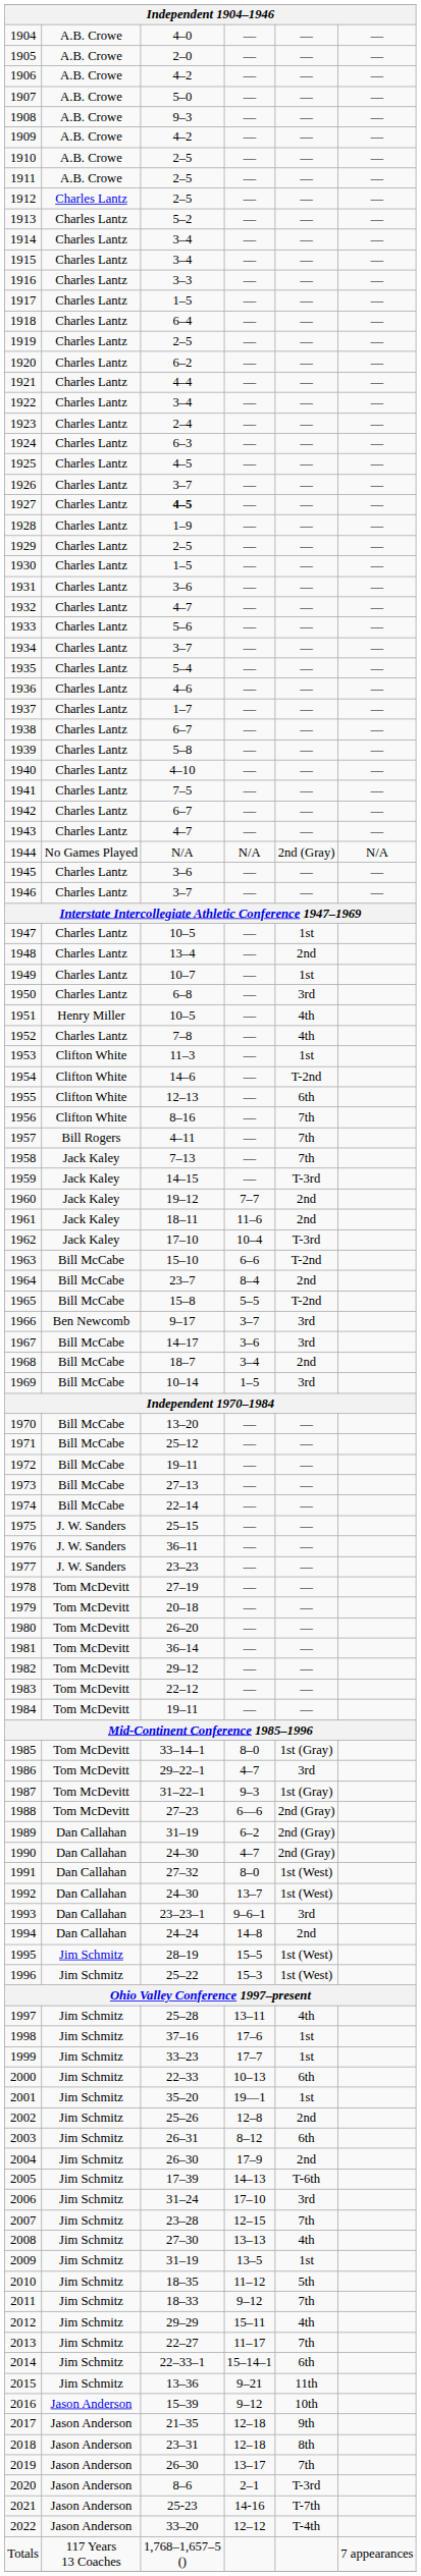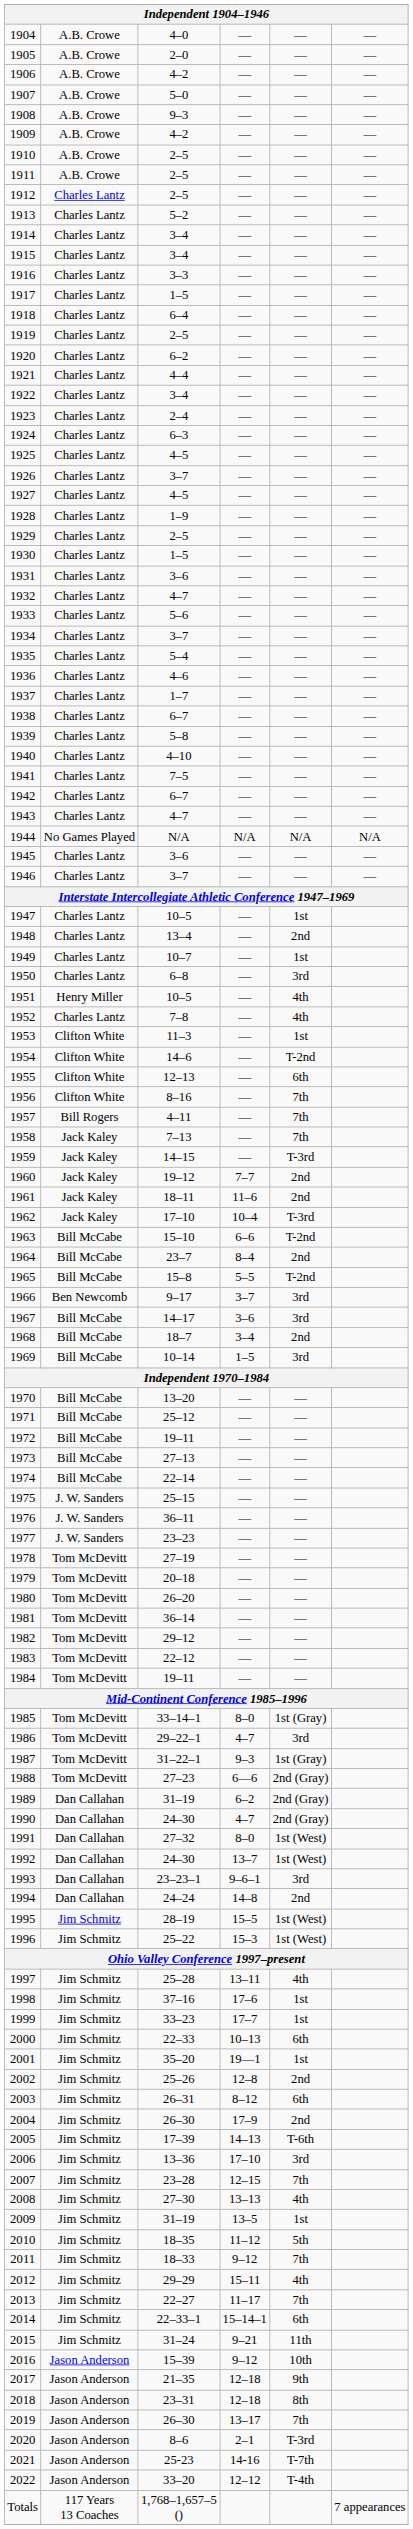 <table class="wikitable" style="text-align:center">
 <tr>
 </tr>
 <tr>
 <th colspan="6"><em>Independent 1904–1946</em></th>
 </tr>
 <tr>
 <td>1904</td>
 <td>A.B. Crowe</td>
 <td>4–0</td>
 <td>—</td>
 <td>—</td>
 <td>—</td>
 </tr>
 <tr>
 <td>1905</td>
 <td>A.B. Crowe</td>
 <td>2–0</td>
 <td>—</td>
 <td>—</td>
 <td>—</td>
 </tr>
 <tr>
 <td>1906</td>
 <td>A.B. Crowe</td>
 <td>4–2</td>
 <td>—</td>
 <td>—</td>
 <td>—</td>
 </tr>
 <tr>
 <td>1907</td>
 <td>A.B. Crowe</td>
 <td>5–0</td>
 <td>—</td>
 <td>—</td>
 <td>—</td>
 </tr>
 <tr>
 <td>1908</td>
 <td>A.B. Crowe</td>
 <td>9–3</td>
 <td>—</td>
 <td>—</td>
 <td>—</td>
 </tr>
 <tr>
 <td>1909</td>
 <td>A.B. Crowe</td>
 <td>4–2</td>
 <td>—</td>
 <td>—</td>
 <td>—</td>
 </tr>
 <tr>
 <td>1910</td>
 <td>A.B. Crowe</td>
 <td>2–5</td>
 <td>—</td>
 <td>—</td>
 <td>—</td>
 </tr>
 <tr>
 <td>1911</td>
 <td>A.B. Crowe</td>
 <td>2–5</td>
 <td>—</td>
 <td>—</td>
 <td>—</td>
 </tr>
 <tr>
 <td>1912</td>
 <td><a href='#'>Charles Lantz</a></td>
 <td>2–5</td>
 <td>—</td>
 <td>—</td>
 <td>—</td>
 </tr>
 <tr>
 <td>1913</td>
 <td>Charles Lantz</td>
 <td>5–2</td>
 <td>—</td>
 <td>—</td>
 <td>—</td>
 </tr>
 <tr>
 <td>1914</td>
 <td>Charles Lantz</td>
 <td>3–4</td>
 <td>—</td>
 <td>—</td>
 <td>—</td>
 </tr>
 <tr>
 <td>1915</td>
 <td>Charles Lantz</td>
 <td>3–4</td>
 <td>—</td>
 <td>—</td>
 <td>—</td>
 </tr>
 <tr>
 <td>1916</td>
 <td>Charles Lantz</td>
 <td>3–3</td>
 <td>—</td>
 <td>—</td>
 <td>—</td>
 </tr>
 <tr>
 <td>1917</td>
 <td>Charles Lantz</td>
 <td>1–5</td>
 <td>—</td>
 <td>—</td>
 <td>—</td>
 </tr>
 <tr>
 <td>1918</td>
 <td>Charles Lantz</td>
 <td>6–4</td>
 <td>—</td>
 <td>—</td>
 <td>—</td>
 </tr>
 <tr>
 <td>1919</td>
 <td>Charles Lantz</td>
 <td>2–5</td>
 <td>—</td>
 <td>—</td>
 <td>—</td>
 </tr>
 <tr>
 <td>1920</td>
 <td>Charles Lantz</td>
 <td>6–2</td>
 <td>—</td>
 <td>—</td>
 <td>—</td>
 </tr>
 <tr>
 <td>1921</td>
 <td>Charles Lantz</td>
 <td>4–4</td>
 <td>—</td>
 <td>—</td>
 <td>—</td>
 </tr>
 <tr>
 <td>1922</td>
 <td>Charles Lantz</td>
 <td>3–4</td>
 <td>—</td>
 <td>—</td>
 <td>—</td>
 </tr>
 <tr>
 <td>1923</td>
 <td>Charles Lantz</td>
 <td>2–4</td>
 <td>—</td>
 <td>—</td>
 <td>—</td>
 </tr>
 <tr>
 <td>1924</td>
 <td>Charles Lantz</td>
 <td>6–3</td>
 <td>—</td>
 <td>—</td>
 <td>—</td>
 </tr>
 <tr>
 <td>1925</td>
 <td>Charles Lantz</td>
 <td>4–5</td>
 <td>—</td>
 <td>—</td>
 <td>—</td>
 </tr>
 <tr>
 <td>1926</td>
 <td>Charles Lantz</td>
 <td>3–7</td>
 <td>—</td>
 <td>—</td>
 <td>—</td>
 </tr>
 <tr>
 <td>1927</td>
 <td>Charles Lantz</td>
-<td><strong>4–5</strong></td>
+<td>4–5</td>
 <td>—</td>
 <td>—</td>
 <td>—</td>
 </tr>
 <tr>
 <td>1928</td>
 <td>Charles Lantz</td>
 <td>1–9</td>
 <td>—</td>
 <td>—</td>
 <td>—</td>
 </tr>
 <tr>
 <td>1929</td>
 <td>Charles Lantz</td>
 <td>2–5</td>
 <td>—</td>
 <td>—</td>
 <td>—</td>
 </tr>
 <tr>
 <td>1930</td>
 <td>Charles Lantz</td>
 <td>1–5</td>
 <td>—</td>
 <td>—</td>
 <td>—</td>
 </tr>
 <tr>
 <td>1931</td>
 <td>Charles Lantz</td>
 <td>3–6</td>
 <td>—</td>
 <td>—</td>
 <td>—</td>
 </tr>
 <tr>
 <td>1932</td>
 <td>Charles Lantz</td>
 <td>4–7</td>
 <td>—</td>
 <td>—</td>
 <td>—</td>
 </tr>
 <tr>
 <td>1933</td>
 <td>Charles Lantz</td>
 <td>5–6</td>
 <td>—</td>
 <td>—</td>
 <td>—</td>
 </tr>
 <tr>
 <td>1934</td>
 <td>Charles Lantz</td>
 <td>3–7</td>
 <td>—</td>
 <td>—</td>
 <td>—</td>
 </tr>
 <tr>
 <td>1935</td>
 <td>Charles Lantz</td>
 <td>5–4</td>
 <td>—</td>
 <td>—</td>
 <td>—</td>
 </tr>
 <tr>
 <td>1936</td>
 <td>Charles Lantz</td>
 <td>4–6</td>
 <td>—</td>
 <td>—</td>
 <td>—</td>
 </tr>
 <tr>
 <td>1937</td>
 <td>Charles Lantz</td>
 <td>1–7</td>
 <td>—</td>
 <td>—</td>
 <td>—</td>
 </tr>
 <tr>
 <td>1938</td>
 <td>Charles Lantz</td>
 <td>6–7</td>
 <td>—</td>
 <td>—</td>
 <td>—</td>
 </tr>
 <tr>
 <td>1939</td>
 <td>Charles Lantz</td>
 <td>5–8</td>
 <td>—</td>
 <td>—</td>
 <td>—</td>
 </tr>
 <tr>
 <td>1940</td>
 <td>Charles Lantz</td>
 <td>4–10</td>
 <td>—</td>
 <td>—</td>
 <td>—</td>
 </tr>
 <tr>
 <td>1941</td>
 <td>Charles Lantz</td>
 <td>7–5</td>
 <td>—</td>
 <td>—</td>
 <td>—</td>
 </tr>
 <tr>
 <td>1942</td>
 <td>Charles Lantz</td>
 <td>6–7</td>
 <td>—</td>
 <td>—</td>
 <td>—</td>
 </tr>
 <tr>
 <td>1943</td>
 <td>Charles Lantz</td>
 <td>4–7</td>
 <td>—</td>
 <td>—</td>
 <td>—</td>
 </tr>
 <tr>
 <td>1944</td>
 <td>No Games Played</td>
 <td>N/A</td>
 <td>N/A</td>
-<td>2nd (Gray)</td>
+<td>N/A</td>
 <td>N/A</td>
 </tr>
 <tr>
 <td>1945</td>
 <td>Charles Lantz</td>
 <td>3–6</td>
 <td>—</td>
 <td>—</td>
 <td>—</td>
 </tr>
 <tr>
 <td>1946</td>
 <td>Charles Lantz</td>
 <td>3–7</td>
 <td>—</td>
 <td>—</td>
 <td>—</td>
 </tr>
 <tr>
 <th colspan="6"><em><a href='#'>Interstate Intercollegiate Athletic Conference</a> 1947–1969</em></th>
 </tr>
 <tr>
 <td>1947</td>
 <td>Charles Lantz</td>
 <td>10–5</td>
 <td>—</td>
 <td>1st</td>
 <td></td>
 </tr>
 <tr>
 <td>1948</td>
 <td>Charles Lantz</td>
 <td>13–4</td>
 <td>—</td>
 <td>2nd</td>
 <td></td>
 </tr>
 <tr>
 <td>1949</td>
 <td>Charles Lantz</td>
 <td>10–7</td>
 <td>—</td>
 <td>1st</td>
 <td></td>
 </tr>
 <tr>
 <td>1950</td>
 <td>Charles Lantz</td>
 <td>6–8</td>
 <td>—</td>
 <td>3rd</td>
 <td></td>
 </tr>
 <tr>
 <td>1951</td>
 <td>Henry Miller</td>
 <td>10–5</td>
 <td>—</td>
 <td>4th</td>
 <td></td>
 </tr>
 <tr>
 <td>1952</td>
 <td>Charles Lantz</td>
 <td>7–8</td>
 <td>—</td>
 <td>4th</td>
 <td></td>
 </tr>
 <tr>
 <td>1953</td>
 <td>Clifton White</td>
 <td>11–3</td>
 <td>—</td>
 <td>1st</td>
 <td></td>
 </tr>
 <tr>
 <td>1954</td>
 <td>Clifton White</td>
 <td>14–6</td>
 <td>—</td>
 <td>T-2nd</td>
 <td></td>
 </tr>
 <tr>
 <td>1955</td>
 <td>Clifton White</td>
 <td>12–13</td>
 <td>—</td>
 <td>6th</td>
 <td></td>
 </tr>
 <tr>
 <td>1956</td>
 <td>Clifton White</td>
 <td>8–16</td>
 <td>—</td>
 <td>7th</td>
 <td></td>
 </tr>
 <tr>
 <td>1957</td>
 <td>Bill Rogers</td>
 <td>4–11</td>
 <td>—</td>
 <td>7th</td>
 <td></td>
 </tr>
 <tr>
 <td>1958</td>
 <td>Jack Kaley</td>
 <td>7–13</td>
 <td>—</td>
 <td>7th</td>
 <td></td>
 </tr>
 <tr>
 <td>1959</td>
 <td>Jack Kaley</td>
 <td>14–15</td>
 <td>—</td>
 <td>T-3rd</td>
 <td></td>
 </tr>
 <tr>
 <td>1960</td>
 <td>Jack Kaley</td>
 <td>19–12</td>
 <td>7–7</td>
 <td>2nd</td>
 <td></td>
 </tr>
 <tr>
 <td>1961</td>
 <td>Jack Kaley</td>
 <td>18–11</td>
 <td>11–6</td>
 <td>2nd</td>
 <td></td>
 </tr>
 <tr>
 <td>1962</td>
 <td>Jack Kaley</td>
 <td>17–10</td>
 <td>10–4</td>
 <td>T-3rd</td>
 <td></td>
 </tr>
 <tr>
 <td>1963</td>
 <td>Bill McCabe</td>
 <td>15–10</td>
 <td>6–6</td>
 <td>T-2nd</td>
 <td></td>
 </tr>
 <tr>
 <td>1964</td>
 <td>Bill McCabe</td>
 <td>23–7</td>
 <td>8–4</td>
 <td>2nd</td>
 <td></td>
 </tr>
 <tr>
 <td>1965</td>
 <td>Bill McCabe</td>
 <td>15–8</td>
 <td>5–5</td>
 <td>T-2nd</td>
 <td></td>
 </tr>
 <tr>
 <td>1966</td>
 <td>Ben Newcomb</td>
 <td>9–17</td>
 <td>3–7</td>
 <td>3rd</td>
 <td></td>
 </tr>
 <tr>
 <td>1967</td>
 <td>Bill McCabe</td>
 <td>14–17</td>
 <td>3–6</td>
 <td>3rd</td>
 <td></td>
 </tr>
 <tr>
 <td>1968</td>
 <td>Bill McCabe</td>
 <td>18–7</td>
 <td>3–4</td>
 <td>2nd</td>
 <td></td>
 </tr>
 <tr>
 <td>1969</td>
 <td>Bill McCabe</td>
 <td>10–14</td>
 <td>1–5</td>
 <td>3rd</td>
 <td></td>
 </tr>
 <tr>
 <th colspan="6"><em>Independent 1970–1984</em></th>
 </tr>
 <tr>
 <td>1970</td>
 <td>Bill McCabe</td>
 <td>13–20</td>
 <td>—</td>
 <td>—</td>
 <td></td>
 </tr>
 <tr>
 <td>1971</td>
 <td>Bill McCabe</td>
 <td>25–12</td>
 <td>—</td>
 <td>—</td>
 <td></td>
 </tr>
 <tr>
 <td>1972</td>
 <td>Bill McCabe</td>
 <td>19–11</td>
 <td>—</td>
 <td>—</td>
 <td></td>
 </tr>
 <tr>
 <td>1973</td>
 <td>Bill McCabe</td>
 <td>27–13</td>
 <td>—</td>
 <td>—</td>
 <td></td>
 </tr>
 <tr>
 <td>1974</td>
 <td>Bill McCabe</td>
 <td>22–14</td>
 <td>—</td>
 <td>—</td>
 <td></td>
 </tr>
 <tr>
 <td>1975</td>
 <td>J. W. Sanders</td>
 <td>25–15</td>
 <td>—</td>
 <td>—</td>
 <td></td>
 </tr>
 <tr>
 <td>1976</td>
 <td>J. W. Sanders</td>
 <td>36–11</td>
 <td>—</td>
 <td>—</td>
 <td></td>
 </tr>
 <tr>
 <td>1977</td>
 <td>J. W. Sanders</td>
 <td>23–23</td>
 <td>—</td>
 <td>—</td>
 <td></td>
 </tr>
 <tr>
 <td>1978</td>
 <td>Tom McDevitt</td>
 <td>27–19</td>
 <td>—</td>
 <td>—</td>
 <td></td>
 </tr>
 <tr>
 <td>1979</td>
 <td>Tom McDevitt</td>
 <td>20–18</td>
 <td>—</td>
 <td>—</td>
 <td></td>
 </tr>
 <tr>
 <td>1980</td>
 <td>Tom McDevitt</td>
 <td>26–20</td>
 <td>—</td>
 <td>—</td>
 <td></td>
 </tr>
 <tr>
 <td>1981</td>
 <td>Tom McDevitt</td>
 <td>36–14</td>
 <td>—</td>
 <td>—</td>
 <td></td>
 </tr>
 <tr>
 <td>1982</td>
 <td>Tom McDevitt</td>
 <td>29–12</td>
 <td>—</td>
 <td>—</td>
 <td></td>
 </tr>
 <tr>
 <td>1983</td>
 <td>Tom McDevitt</td>
 <td>22–12</td>
 <td>—</td>
 <td>—</td>
 <td></td>
 </tr>
 <tr>
 <td>1984</td>
 <td>Tom McDevitt</td>
 <td>19–11</td>
 <td>—</td>
 <td>—</td>
 <td></td>
 </tr>
 <tr>
 <th colspan="6"><em><a href='#'>Mid-Continent Conference</a> 1985–1996</em></th>
 </tr>
 <tr>
 <td>1985</td>
 <td>Tom McDevitt</td>
 <td>33–14–1</td>
 <td>8–0</td>
 <td>1st (Gray)</td>
 <td></td>
 </tr>
 <tr>
 <td>1986</td>
 <td>Tom McDevitt</td>
 <td>29–22–1</td>
 <td>4–7</td>
 <td>3rd</td>
 <td></td>
 </tr>
 <tr>
 <td>1987</td>
 <td>Tom McDevitt</td>
 <td>31–22–1</td>
 <td>9–3</td>
 <td>1st (Gray)</td>
 <td></td>
 </tr>
 <tr>
 <td>1988</td>
 <td>Tom McDevitt</td>
 <td>27–23</td>
 <td>6—6</td>
 <td>2nd (Gray)</td>
 <td></td>
 </tr>
 <tr>
 <td>1989</td>
 <td>Dan Callahan</td>
 <td>31–19</td>
 <td>6–2</td>
 <td>2nd (Gray)</td>
 <td></td>
 </tr>
 <tr>
 <td>1990</td>
 <td>Dan Callahan</td>
 <td>24–30</td>
 <td>4–7</td>
 <td>2nd (Gray)</td>
 <td></td>
 </tr>
 <tr>
 <td>1991</td>
 <td>Dan Callahan</td>
 <td>27–32</td>
 <td>8–0</td>
 <td>1st (West)</td>
 <td></td>
 </tr>
 <tr>
 <td>1992</td>
 <td>Dan Callahan</td>
 <td>24–30</td>
 <td>13–7</td>
 <td>1st (West)</td>
 <td></td>
 </tr>
 <tr>
 <td>1993</td>
 <td>Dan Callahan</td>
 <td>23–23–1</td>
 <td>9–6–1</td>
 <td>3rd</td>
 <td></td>
 </tr>
 <tr>
 <td>1994</td>
 <td>Dan Callahan</td>
 <td>24–24</td>
 <td>14–8</td>
 <td>2nd</td>
 <td></td>
 </tr>
 <tr>
 <td>1995</td>
 <td><a href='#'>Jim Schmitz</a></td>
 <td>28–19</td>
 <td>15–5</td>
 <td>1st (West)</td>
 <td></td>
 </tr>
 <tr>
 <td>1996</td>
 <td>Jim Schmitz</td>
 <td>25–22</td>
 <td>15–3</td>
 <td>1st (West)</td>
 <td></td>
 </tr>
 <tr>
 <th colspan="6"><em><a href='#'>Ohio Valley Conference</a> 1997–present</em></th>
 </tr>
 <tr>
 <td>1997</td>
 <td>Jim Schmitz</td>
 <td>25–28</td>
 <td>13–11</td>
 <td>4th</td>
 <td></td>
 </tr>
 <tr>
 <td>1998</td>
 <td>Jim Schmitz</td>
 <td>37–16</td>
 <td>17–6</td>
 <td>1st</td>
 <td></td>
 </tr>
 <tr>
 <td>1999</td>
 <td>Jim Schmitz</td>
 <td>33–23</td>
 <td>17–7</td>
 <td>1st</td>
 <td></td>
 </tr>
 <tr>
 <td>2000</td>
 <td>Jim Schmitz</td>
 <td>22–33</td>
 <td>10–13</td>
 <td>6th</td>
 <td></td>
 </tr>
 <tr>
 <td>2001</td>
 <td>Jim Schmitz</td>
 <td>35–20</td>
 <td>19—1</td>
 <td>1st</td>
 <td></td>
 </tr>
 <tr>
 <td>2002</td>
 <td>Jim Schmitz</td>
 <td>25–26</td>
 <td>12–8</td>
 <td>2nd</td>
 <td></td>
 </tr>
 <tr>
 <td>2003</td>
 <td>Jim Schmitz</td>
 <td>26–31</td>
 <td>8–12</td>
 <td>6th</td>
 <td></td>
 </tr>
 <tr>
 <td>2004</td>
 <td>Jim Schmitz</td>
 <td>26–30</td>
 <td>17–9</td>
 <td>2nd</td>
 <td></td>
 </tr>
 <tr>
 <td>2005</td>
 <td>Jim Schmitz</td>
 <td>17–39</td>
 <td>14–13</td>
 <td>T-6th</td>
 <td></td>
 </tr>
 <tr>
 <td>2006</td>
 <td>Jim Schmitz</td>
-<td>31–24</td>
+<td>13–36</td>
 <td>17–10</td>
 <td>3rd</td>
 <td></td>
 </tr>
 <tr>
 <td>2007</td>
 <td>Jim Schmitz</td>
 <td>23–28</td>
 <td>12–15</td>
 <td>7th</td>
 <td></td>
 </tr>
 <tr>
 <td>2008</td>
 <td>Jim Schmitz</td>
 <td>27–30</td>
 <td>13–13</td>
 <td>4th</td>
 <td></td>
 </tr>
 <tr>
 <td>2009</td>
 <td>Jim Schmitz</td>
 <td>31–19</td>
 <td>13–5</td>
 <td>1st</td>
 <td></td>
 </tr>
 <tr>
 <td>2010</td>
 <td>Jim Schmitz</td>
 <td>18–35</td>
 <td>11–12</td>
 <td>5th</td>
 <td></td>
 </tr>
 <tr>
 <td>2011</td>
 <td>Jim Schmitz</td>
 <td>18–33</td>
 <td>9–12</td>
 <td>7th</td>
 <td></td>
 </tr>
 <tr>
 <td>2012</td>
 <td>Jim Schmitz</td>
 <td>29–29</td>
 <td>15–11</td>
 <td>4th</td>
 <td></td>
 </tr>
 <tr>
 <td>2013</td>
 <td>Jim Schmitz</td>
 <td>22–27</td>
 <td>11–17</td>
 <td>7th</td>
 <td></td>
 </tr>
 <tr>
 <td>2014</td>
 <td>Jim Schmitz</td>
 <td>22–33–1</td>
 <td>15–14–1</td>
 <td>6th</td>
 <td></td>
 </tr>
 <tr>
 <td>2015</td>
 <td>Jim Schmitz</td>
-<td>13–36</td>
+<td>31–24</td>
 <td>9–21</td>
 <td>11th</td>
 <td></td>
 </tr>
 <tr>
 <td>2016</td>
 <td><a href='#'>Jason Anderson</a></td>
 <td>15–39</td>
 <td>9–12</td>
 <td>10th</td>
 <td></td>
 </tr>
 <tr>
 <td>2017</td>
 <td>Jason Anderson</td>
 <td>21–35</td>
 <td>12–18</td>
 <td>9th</td>
 <td></td>
 </tr>
 <tr>
 <td>2018</td>
 <td>Jason Anderson</td>
 <td>23–31</td>
 <td>12–18</td>
 <td>8th</td>
 <td></td>
 </tr>
 <tr>
 <td>2019</td>
 <td>Jason Anderson</td>
 <td>26–30</td>
 <td>13–17</td>
 <td>7th</td>
 <td></td>
 </tr>
 <tr>
 <td>2020</td>
 <td>Jason Anderson</td>
 <td>8–6</td>
 <td>2–1</td>
 <td>T-3rd</td>
 <td></td>
 </tr>
 <tr>
 <td>2021</td>
 <td>Jason Anderson</td>
 <td>25-23</td>
 <td>14-16</td>
 <td>T-7th</td>
 <td></td>
 </tr>
 <tr>
 <td>2022</td>
 <td>Jason Anderson</td>
 <td>33–20</td>
 <td>12–12</td>
 <td>T-4th</td>
 <td></td>
 </tr>
 <tr>
 <td>Totals</td>
 <td>117 Years<br>13 Coaches</td>
 <td>1,768–1,657–5<br>()</td>
 <td></td>
 <td></td>
 <td>7 appearances</td>
 </tr>
 <tr>
 </tr>
 </table>
